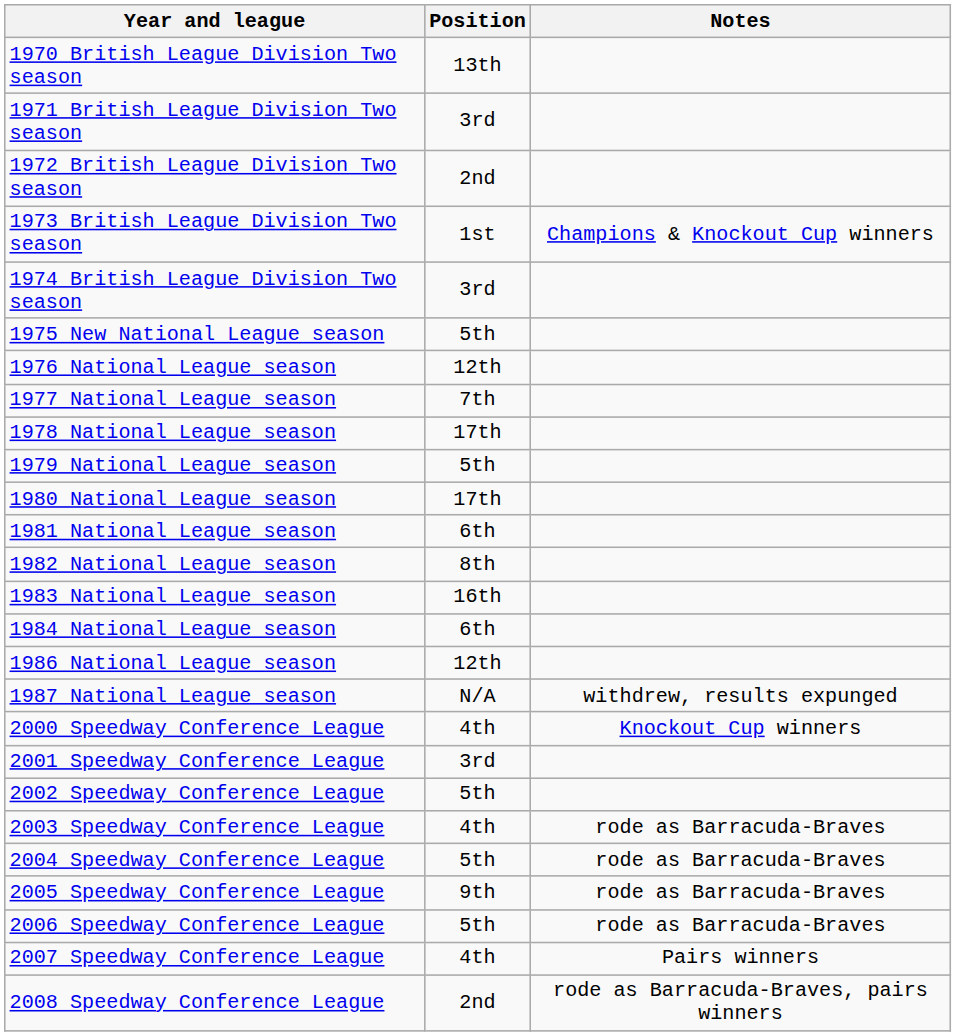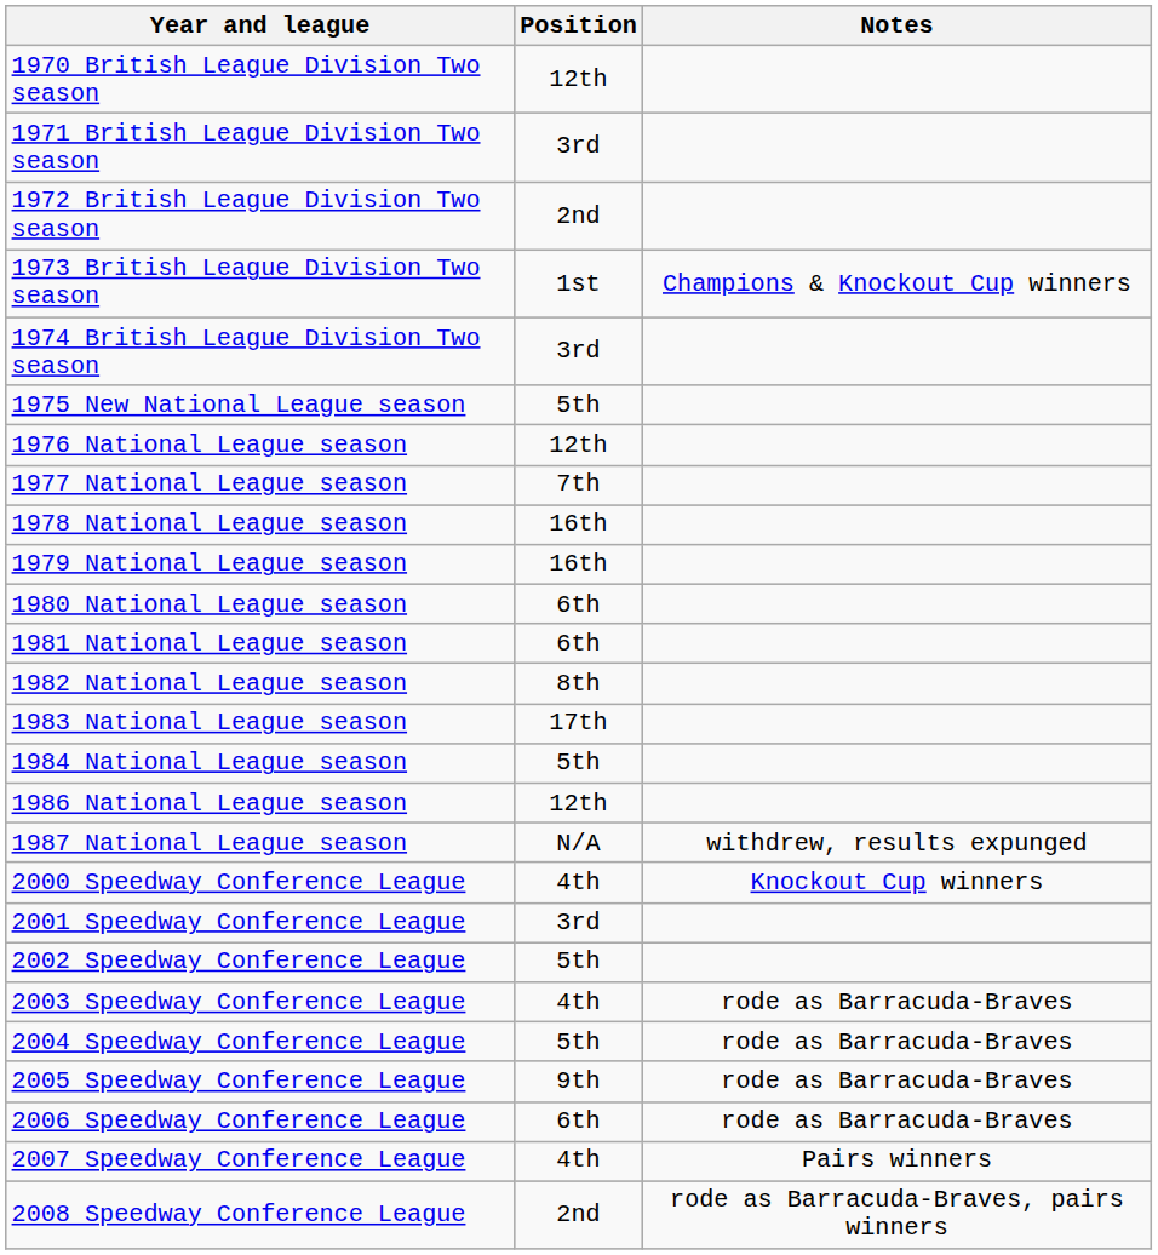 <table class="wikitable">
 <tr>
 <th width=350>Year and league</th>
 <th width=50>Position</th>
 <th width=350>Notes</th>
 </tr>
 <tr align=center>
 <td align="left"><a href='#'>1970 British League Division Two season</a></td>
-<td>13th</td>
+<td>12th</td>
 <td></td>
 </tr>
 <tr align=center>
 <td align="left"><a href='#'>1971 British League Division Two season</a></td>
 <td>3rd</td>
 <td></td>
 </tr>
 <tr align=center>
 <td align="left"><a href='#'>1972 British League Division Two season</a></td>
 <td>2nd</td>
 <td></td>
 </tr>
 <tr align=center>
 <td align="left"><a href='#'>1973 British League Division Two season</a></td>
 <td>1st</td>
 <td><a href='#'>Champions</a> & <a href='#'>Knockout Cup</a> winners</td>
 </tr>
 <tr align=center>
 <td align="left"><a href='#'>1974 British League Division Two season</a></td>
 <td>3rd</td>
 <td></td>
 </tr>
 <tr align=center>
 <td align="left"><a href='#'>1975 New National League season</a></td>
 <td>5th</td>
 <td></td>
 </tr>
 <tr align=center>
 <td align="left"><a href='#'>1976 National League season</a></td>
 <td>12th</td>
 <td></td>
 </tr>
 <tr align=center>
 <td align="left"><a href='#'>1977 National League season</a></td>
 <td>7th</td>
 <td></td>
 </tr>
 <tr align=center>
 <td align="left"><a href='#'>1978 National League season</a></td>
-<td>17th</td>
+<td>16th</td>
 <td></td>
 </tr>
 <tr align=center>
 <td align="left"><a href='#'>1979 National League season</a></td>
-<td>5th</td>
+<td>16th</td>
 <td></td>
 </tr>
 <tr align=center>
 <td align="left"><a href='#'>1980 National League season</a></td>
-<td>17th</td>
+<td>6th</td>
 <td></td>
 </tr>
 <tr align=center>
 <td align="left"><a href='#'>1981 National League season</a></td>
 <td>6th</td>
 <td></td>
 </tr>
 <tr align=center>
 <td align="left"><a href='#'>1982 National League season</a></td>
 <td>8th</td>
 <td></td>
 </tr>
 <tr align=center>
 <td align="left"><a href='#'>1983 National League season</a></td>
-<td>16th</td>
+<td>17th</td>
 <td></td>
 </tr>
 <tr align=center>
 <td align="left"><a href='#'>1984 National League season</a></td>
-<td>6th</td>
+<td>5th</td>
 <td></td>
 </tr>
 <tr align=center>
 <td align="left"><a href='#'>1986 National League season</a></td>
 <td>12th</td>
 <td></td>
 </tr>
 <tr align=center>
 <td align="left"><a href='#'>1987 National League season</a></td>
 <td>N/A</td>
 <td>withdrew, results expunged</td>
 </tr>
 <tr align=center>
 <td align="left"><a href='#'>2000 Speedway Conference League</a></td>
 <td>4th</td>
 <td><a href='#'>Knockout Cup</a> winners</td>
 </tr>
 <tr align=center>
 <td align="left"><a href='#'>2001 Speedway Conference League</a></td>
 <td>3rd</td>
 <td></td>
 </tr>
 <tr align=center>
 <td align="left"><a href='#'>2002 Speedway Conference League</a></td>
 <td>5th</td>
 <td></td>
 </tr>
 <tr align=center>
 <td align="left"><a href='#'>2003 Speedway Conference League</a></td>
 <td>4th</td>
 <td>rode as Barracuda-Braves</td>
 </tr>
 <tr align=center>
 <td align="left"><a href='#'>2004 Speedway Conference League</a></td>
 <td>5th</td>
 <td>rode as Barracuda-Braves</td>
 </tr>
 <tr align=center>
 <td align="left"><a href='#'>2005 Speedway Conference League</a></td>
 <td>9th</td>
 <td>rode as Barracuda-Braves</td>
 </tr>
 <tr align=center>
 <td align="left"><a href='#'>2006 Speedway Conference League</a></td>
-<td>5th</td>
+<td>6th</td>
 <td>rode as Barracuda-Braves</td>
 </tr>
 <tr align=center>
 <td align="left"><a href='#'>2007 Speedway Conference League</a></td>
 <td>4th</td>
 <td>Pairs winners</td>
 </tr>
 <tr align=center>
 <td align="left"><a href='#'>2008 Speedway Conference League</a></td>
 <td>2nd</td>
 <td>rode as Barracuda-Braves, pairs winners</td>
 </tr>
 </table>
